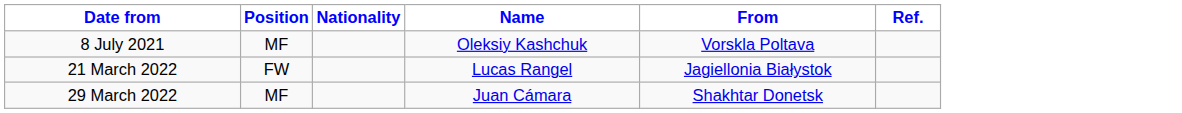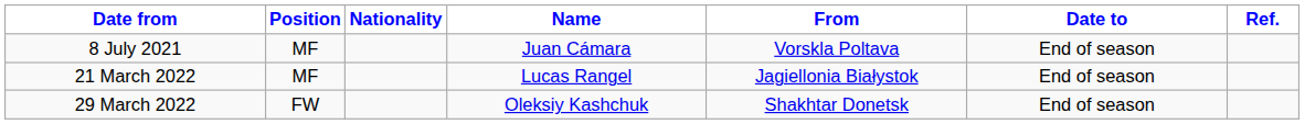 <table class="wikitable" style="text-align:center; font-size:90%; ">
 <tr>
 <th style="background:white; color:blue; width:200px;">Date from</th>
 <th style="background:white; color:blue; width:50px;">Position</th>
 <th style="background:white; color:blue; width:50px;">Nationality</th>
 <th style="background:white; color:blue; width:200px;">Name</th>
 <th style="background:white; color:blue; width:200px;">From</th>
+<th style="background:white; color:blue; width:200px;">Date to</th>
 <th style="background:white; color:blue; width:50px;">Ref.</th>
 </tr>
 <tr>
 <td>8 July 2021</td>
 <td>MF</td>
 <td></td>
-<td><a href='#'>Oleksiy Kashchuk</a></td>
+<td><a href='#'>Juan Cámara</a></td>
 <td><a href='#'>Vorskla Poltava</a></td>
+<td>End of season</td>
 <td></td>
 </tr>
 <tr>
 <td>21 March 2022</td>
-<td>FW</td>
+<td>MF</td>
 <td></td>
 <td><a href='#'>Lucas Rangel</a></td>
 <td><a href='#'>Jagiellonia Białystok</a></td>
+<td>End of season</td>
 <td></td>
 </tr>
 <tr>
 <td>29 March 2022</td>
-<td>MF</td>
+<td>FW</td>
 <td></td>
-<td><a href='#'>Juan Cámara</a></td>
+<td><a href='#'>Oleksiy Kashchuk</a></td>
 <td><a href='#'>Shakhtar Donetsk</a></td>
+<td>End of season</td>
 <td></td>
 </tr>
 </table>
